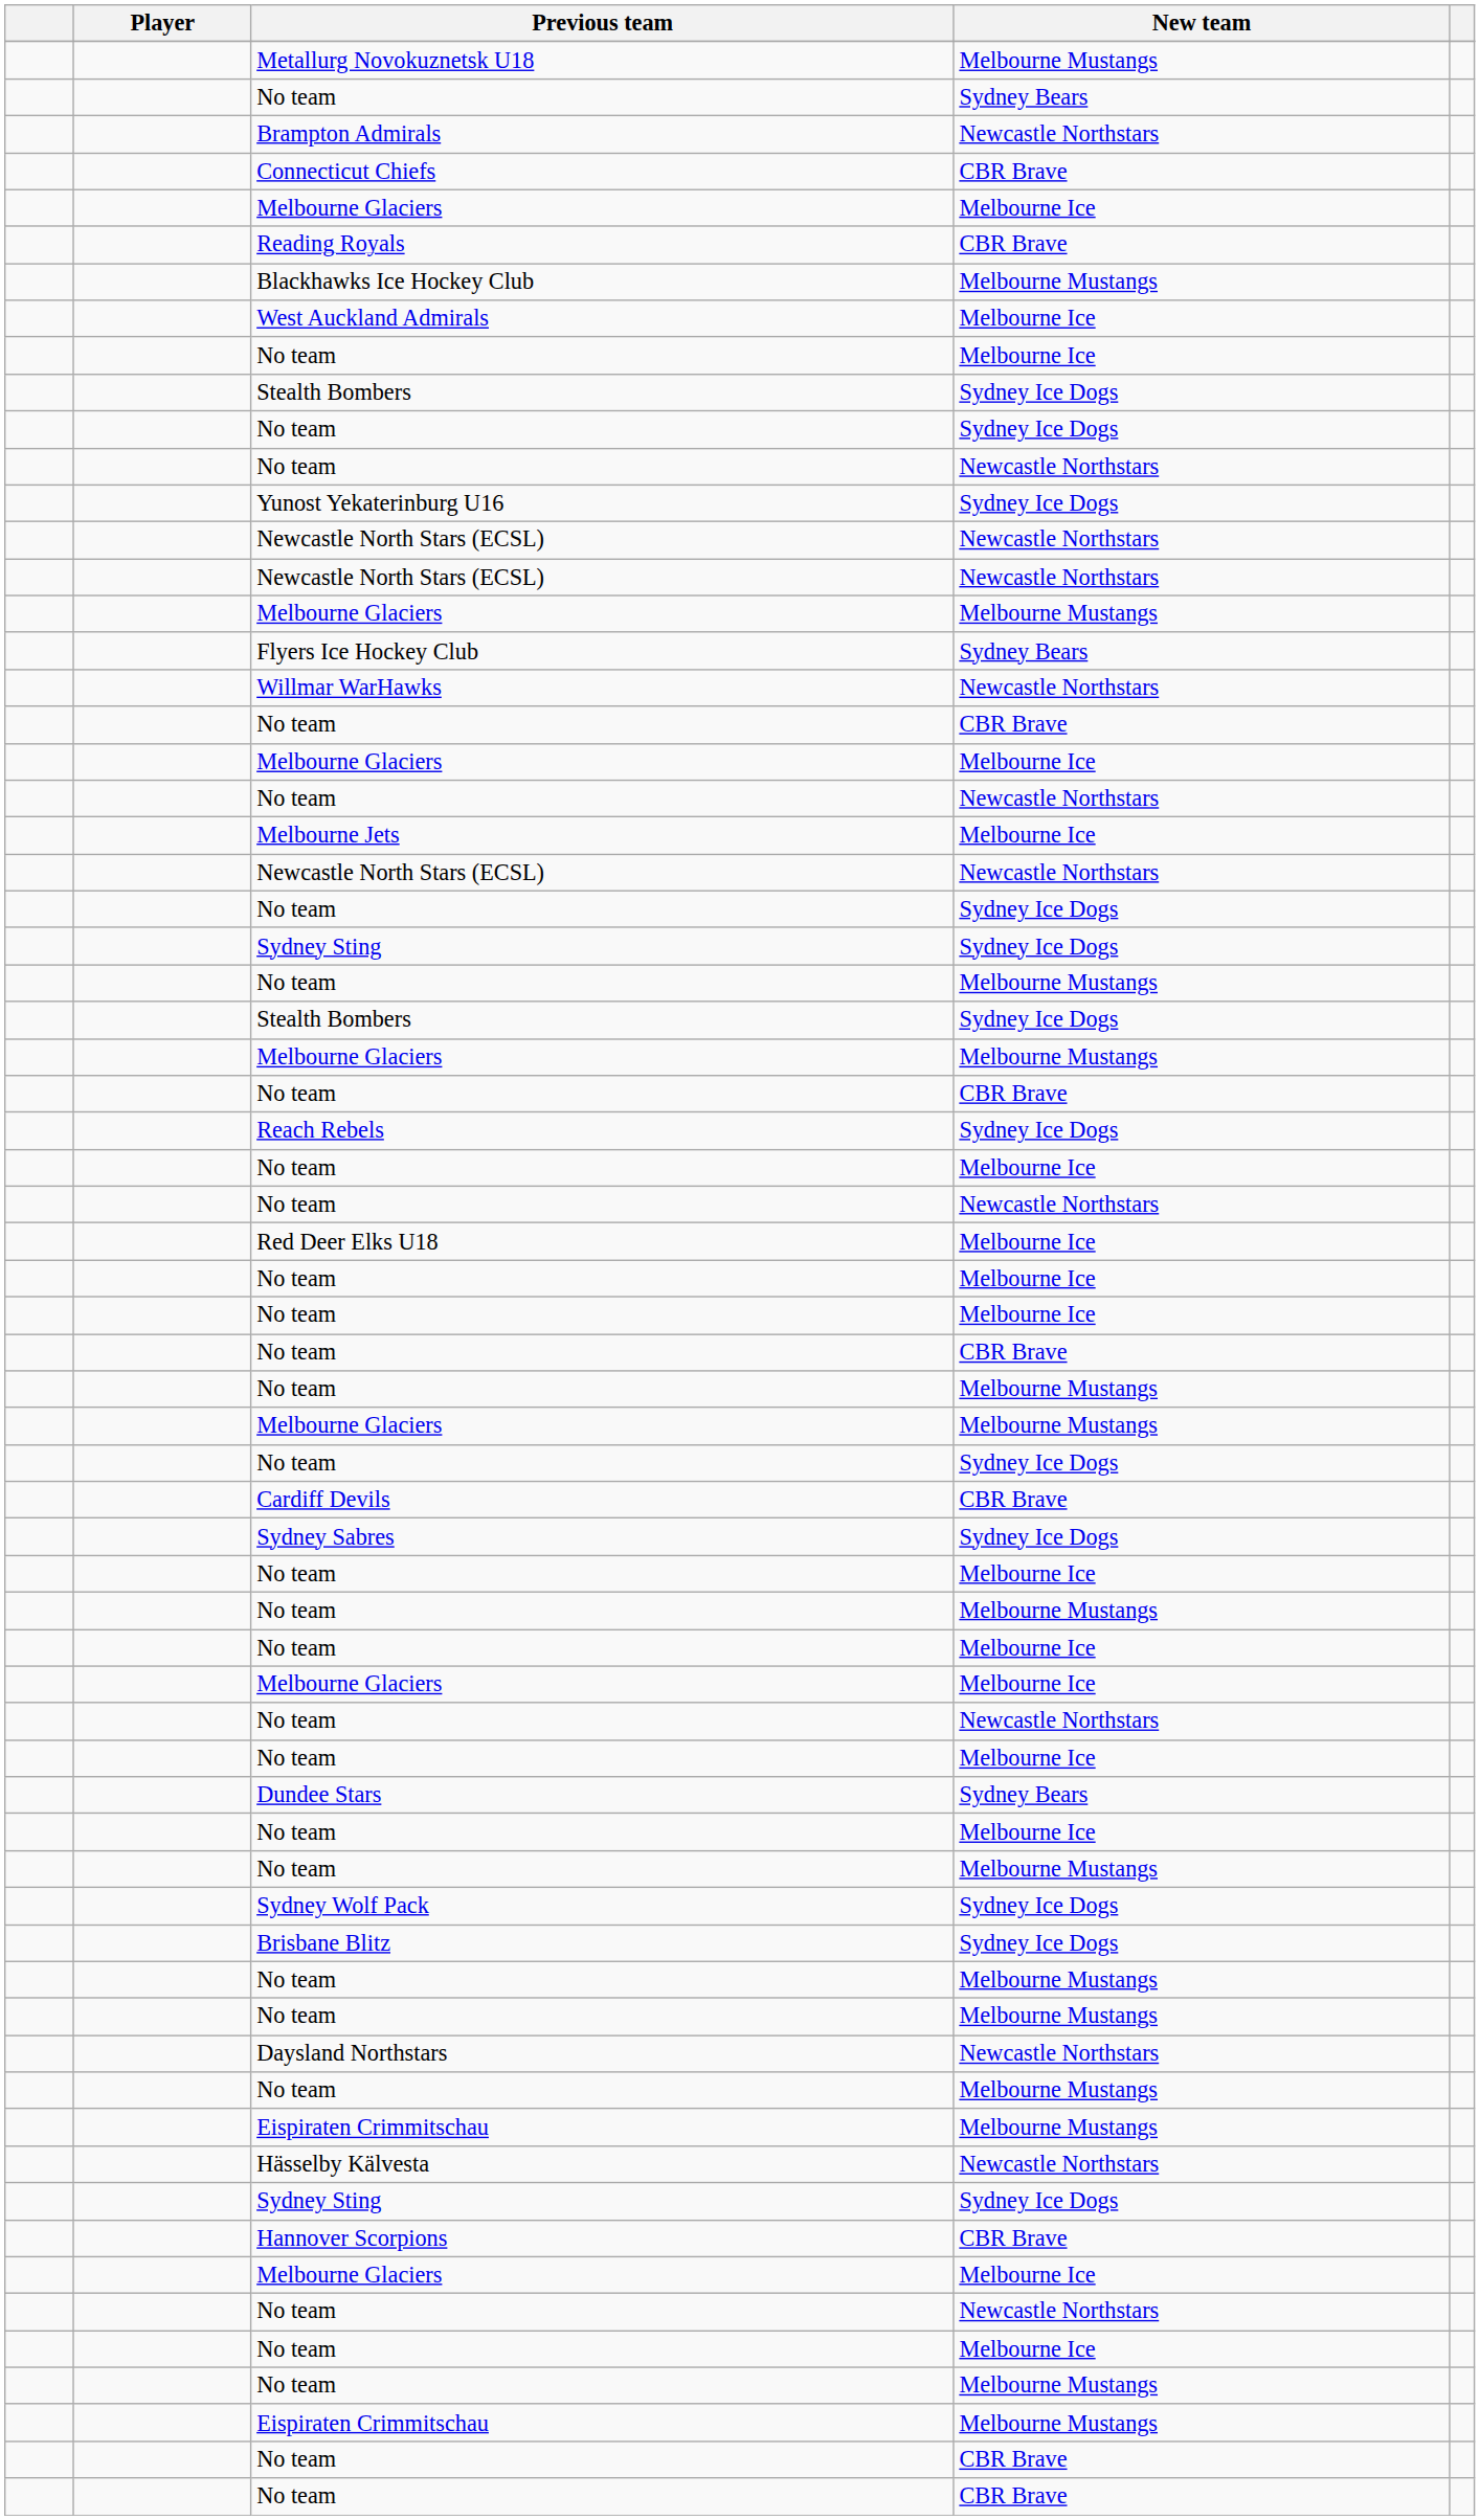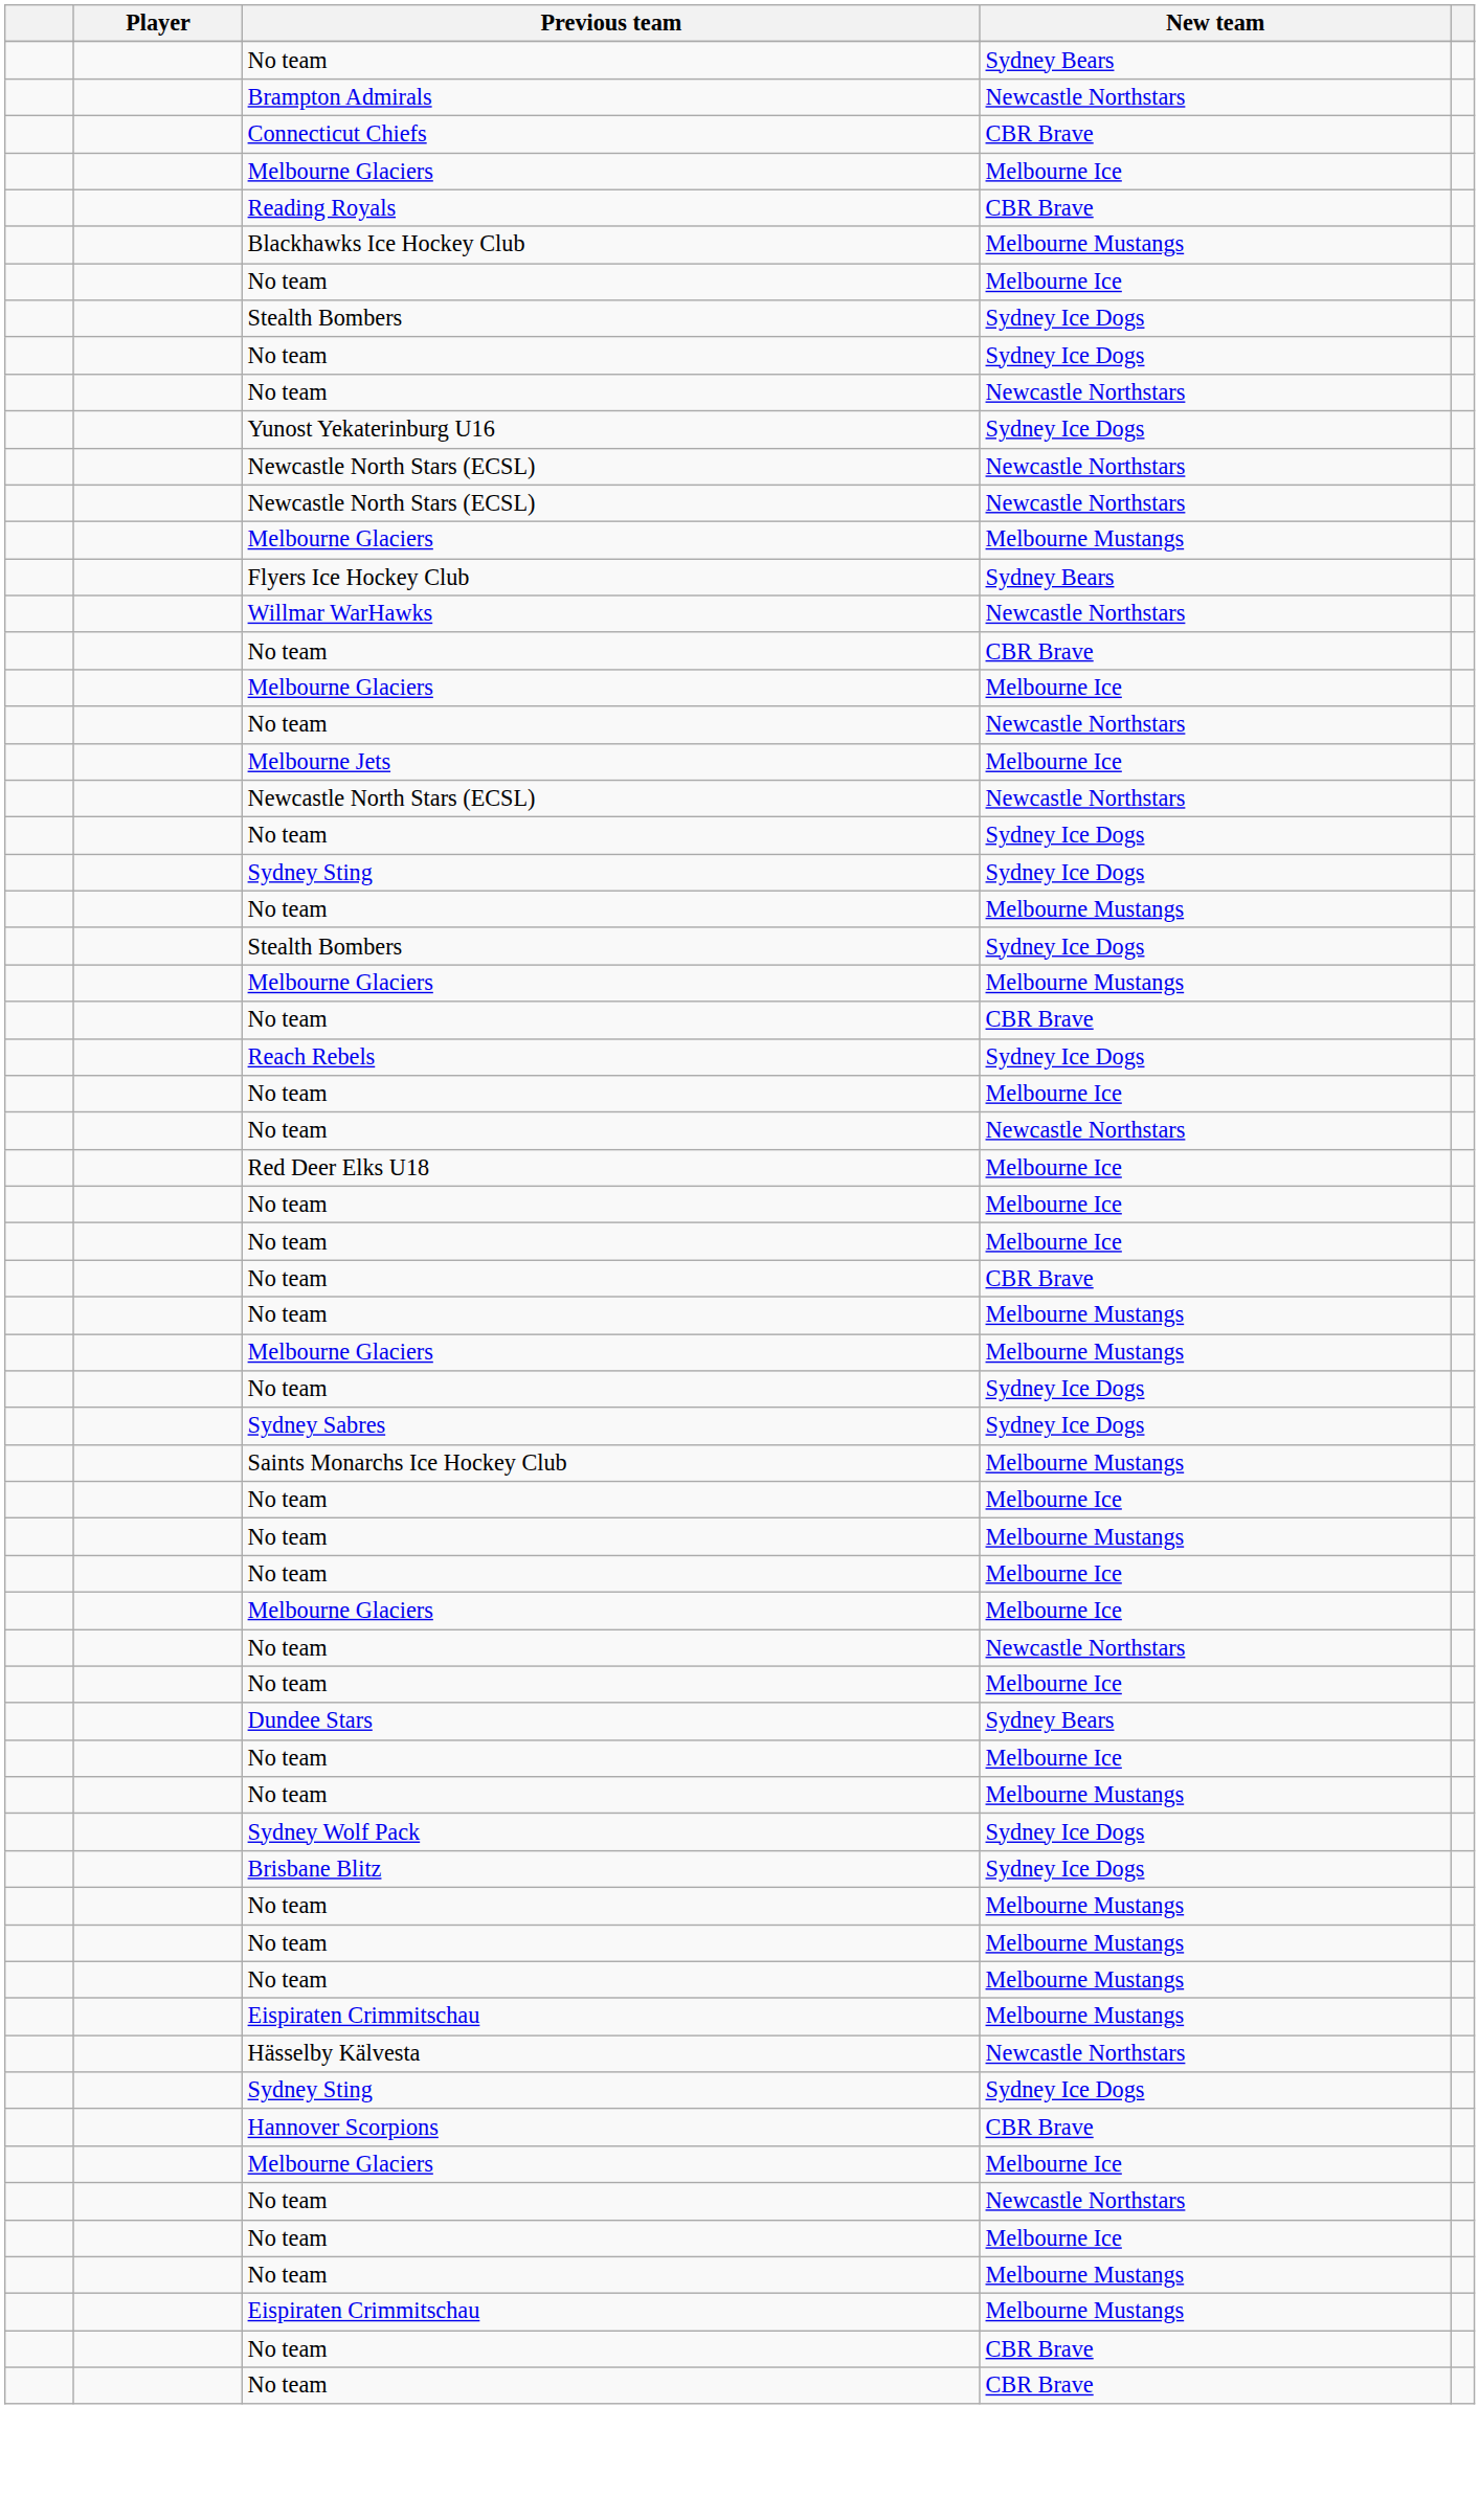 <table class="sortable wikitable" width=80% font-size=90%>
 <tr>
 <th width=40></th>
 <th>Player</th>
 <th>Previous team</th>
 <th>New team</th>
 <th class="unsortable"></th>
 </tr>
 <tr>
-</tr>
-<tr>
-<td align="center"></td>
-<td></td>
-<td><a href='#'>Metallurg Novokuznetsk U18</a></td>
-<td><a href='#'>Melbourne Mustangs</a></td>
-<td></td>
 </tr>
 <tr>
 <td align="center"></td>
 <td></td>
 <td>No team</td>
 <td><a href='#'>Sydney Bears</a></td>
 <td></td>
 </tr>
 <tr>
 <td align="center"></td>
 <td></td>
 <td><a href='#'>Brampton Admirals</a></td>
 <td><a href='#'>Newcastle Northstars</a></td>
 <td></td>
 </tr>
 <tr>
 <td align="center"></td>
 <td></td>
 <td><a href='#'>Connecticut Chiefs</a></td>
 <td><a href='#'>CBR Brave</a></td>
 <td></td>
 </tr>
 <tr>
 <td align="center"></td>
 <td></td>
 <td><a href='#'>Melbourne Glaciers</a></td>
 <td><a href='#'>Melbourne Ice</a></td>
 <td></td>
 </tr>
 <tr>
 <td align="center"></td>
 <td></td>
 <td><a href='#'>Reading Royals</a></td>
 <td><a href='#'>CBR Brave</a></td>
 <td></td>
 </tr>
 <tr>
 <td align="center"></td>
 <td></td>
 <td>Blackhawks Ice Hockey Club</td>
 <td><a href='#'>Melbourne Mustangs</a></td>
-<td></td>
-</tr>
-<tr>
-<td align="center"></td>
-<td></td>
-<td><a href='#'>West Auckland Admirals</a></td>
-<td><a href='#'>Melbourne Ice</a></td>
 <td></td>
 </tr>
 <tr>
 <td align="center"></td>
 <td></td>
 <td>No team</td>
 <td><a href='#'>Melbourne Ice</a></td>
 <td></td>
 </tr>
 <tr>
 <td align="center"></td>
 <td></td>
 <td>Stealth Bombers</td>
 <td><a href='#'>Sydney Ice Dogs</a></td>
 <td></td>
 </tr>
 <tr>
 <td align="center"></td>
 <td></td>
 <td>No team</td>
 <td><a href='#'>Sydney Ice Dogs</a></td>
 <td></td>
 </tr>
 <tr>
 <td align="center"></td>
 <td></td>
 <td>No team</td>
 <td><a href='#'>Newcastle Northstars</a></td>
 <td></td>
 </tr>
 <tr>
 <td align="center"></td>
 <td></td>
 <td>Yunost Yekaterinburg U16</td>
 <td><a href='#'>Sydney Ice Dogs</a></td>
 <td></td>
 </tr>
 <tr>
 <td align="center"></td>
 <td></td>
 <td>Newcastle North Stars (ECSL)</td>
 <td><a href='#'>Newcastle Northstars</a></td>
 <td></td>
 </tr>
 <tr>
 <td align="center"></td>
 <td></td>
 <td>Newcastle North Stars (ECSL)</td>
 <td><a href='#'>Newcastle Northstars</a></td>
 <td></td>
 </tr>
 <tr>
 <td align="center"></td>
 <td></td>
 <td><a href='#'>Melbourne Glaciers</a></td>
 <td><a href='#'>Melbourne Mustangs</a></td>
 <td></td>
 </tr>
 <tr>
 <td align="center"></td>
 <td></td>
 <td>Flyers Ice Hockey Club</td>
 <td><a href='#'>Sydney Bears</a></td>
 <td></td>
 </tr>
 <tr>
 <td align="center"></td>
 <td></td>
 <td><a href='#'>Willmar WarHawks</a></td>
 <td><a href='#'>Newcastle Northstars</a></td>
 <td></td>
 </tr>
 <tr>
 <td align="center"></td>
 <td></td>
 <td>No team</td>
 <td><a href='#'>CBR Brave</a></td>
 <td></td>
 </tr>
 <tr>
 <td align="center"></td>
 <td></td>
 <td><a href='#'>Melbourne Glaciers</a></td>
 <td><a href='#'>Melbourne Ice</a></td>
 <td></td>
 </tr>
 <tr>
 <td align="center"></td>
 <td></td>
 <td>No team</td>
 <td><a href='#'>Newcastle Northstars</a></td>
 <td></td>
 </tr>
 <tr>
 <td align="center"></td>
 <td></td>
 <td><a href='#'>Melbourne Jets</a></td>
 <td><a href='#'>Melbourne Ice</a></td>
 <td></td>
 </tr>
 <tr>
 <td align="center"></td>
 <td></td>
 <td>Newcastle North Stars (ECSL)</td>
 <td><a href='#'>Newcastle Northstars</a></td>
 <td></td>
 </tr>
 <tr>
 <td align="center"></td>
 <td></td>
 <td>No team</td>
 <td><a href='#'>Sydney Ice Dogs</a></td>
 <td></td>
 </tr>
 <tr>
 <td align="center"></td>
 <td></td>
 <td><a href='#'>Sydney Sting</a></td>
 <td><a href='#'>Sydney Ice Dogs</a></td>
 <td></td>
 </tr>
 <tr>
 <td align="center"></td>
 <td></td>
 <td>No team</td>
 <td><a href='#'>Melbourne Mustangs</a></td>
 <td></td>
 </tr>
 <tr>
 <td align="center"></td>
 <td></td>
 <td>Stealth Bombers</td>
 <td><a href='#'>Sydney Ice Dogs</a></td>
 <td></td>
 </tr>
 <tr>
 <td align="center"></td>
 <td></td>
 <td><a href='#'>Melbourne Glaciers</a></td>
 <td><a href='#'>Melbourne Mustangs</a></td>
 <td></td>
 </tr>
 <tr>
 <td align="center"></td>
 <td></td>
 <td>No team</td>
 <td><a href='#'>CBR Brave</a></td>
 <td></td>
 </tr>
 <tr>
 <td align="center"></td>
 <td></td>
 <td><a href='#'>Reach Rebels</a></td>
 <td><a href='#'>Sydney Ice Dogs</a></td>
 <td></td>
 </tr>
 <tr>
 <td align="center"></td>
 <td></td>
 <td>No team</td>
 <td><a href='#'>Melbourne Ice</a></td>
 <td></td>
 </tr>
 <tr>
 <td align="center"></td>
 <td></td>
 <td>No team</td>
 <td><a href='#'>Newcastle Northstars</a></td>
 <td></td>
 </tr>
 <tr>
 <td align="center"></td>
 <td></td>
 <td>Red Deer Elks U18</td>
 <td><a href='#'>Melbourne Ice</a></td>
 <td></td>
 </tr>
 <tr>
 <td align="center"></td>
 <td></td>
 <td>No team</td>
 <td><a href='#'>Melbourne Ice</a></td>
 <td></td>
 </tr>
 <tr>
 <td align="center"></td>
 <td></td>
 <td>No team</td>
 <td><a href='#'>Melbourne Ice</a></td>
 <td></td>
 </tr>
 <tr>
 <td align="center"></td>
 <td></td>
 <td>No team</td>
 <td><a href='#'>CBR Brave</a></td>
 <td></td>
 </tr>
 <tr>
 <td align="center"></td>
 <td></td>
 <td>No team</td>
 <td><a href='#'>Melbourne Mustangs</a></td>
 <td></td>
 </tr>
 <tr>
 <td align="center"></td>
 <td></td>
 <td><a href='#'>Melbourne Glaciers</a></td>
 <td><a href='#'>Melbourne Mustangs</a></td>
 <td></td>
 </tr>
 <tr>
 <td align="center"></td>
 <td></td>
 <td>No team</td>
 <td><a href='#'>Sydney Ice Dogs</a></td>
 <td></td>
 </tr>
 <tr>
 <td align="center"></td>
 <td></td>
-<td><a href='#'>Cardiff Devils</a></td>
-<td><a href='#'>CBR Brave</a></td>
+<td><a href='#'>Sydney Sabres</a></td>
+<td><a href='#'>Sydney Ice Dogs</a></td>
 <td></td>
 </tr>
 <tr>
 <td align="center"></td>
 <td></td>
-<td><a href='#'>Sydney Sabres</a></td>
-<td><a href='#'>Sydney Ice Dogs</a></td>
+<td>Saints Monarchs Ice Hockey Club</td>
+<td><a href='#'>Melbourne Mustangs</a></td>
 <td></td>
 </tr>
 <tr>
 <td align="center"></td>
 <td></td>
 <td>No team</td>
 <td><a href='#'>Melbourne Ice</a></td>
 <td></td>
 </tr>
 <tr>
 <td align="center"></td>
 <td></td>
 <td>No team</td>
 <td><a href='#'>Melbourne Mustangs</a></td>
 <td></td>
 </tr>
 <tr>
 <td align="center"></td>
 <td></td>
 <td>No team</td>
 <td><a href='#'>Melbourne Ice</a></td>
 <td></td>
 </tr>
 <tr>
 <td align="center"></td>
 <td></td>
 <td><a href='#'>Melbourne Glaciers</a></td>
 <td><a href='#'>Melbourne Ice</a></td>
 <td></td>
 </tr>
 <tr>
 <td align="center"></td>
 <td></td>
 <td>No team</td>
 <td><a href='#'>Newcastle Northstars</a></td>
 <td></td>
 </tr>
 <tr>
 <td align="center"></td>
 <td></td>
 <td>No team</td>
 <td><a href='#'>Melbourne Ice</a></td>
 <td></td>
 </tr>
 <tr>
 <td align="center"></td>
 <td></td>
 <td><a href='#'>Dundee Stars</a></td>
 <td><a href='#'>Sydney Bears</a></td>
 <td></td>
 </tr>
 <tr>
 <td align="center"></td>
 <td></td>
 <td>No team</td>
 <td><a href='#'>Melbourne Ice</a></td>
 <td></td>
 </tr>
 <tr>
 <td align="center"></td>
 <td></td>
 <td>No team</td>
 <td><a href='#'>Melbourne Mustangs</a></td>
 <td></td>
 </tr>
 <tr>
 <td align="center"></td>
 <td></td>
 <td><a href='#'>Sydney Wolf Pack</a></td>
 <td><a href='#'>Sydney Ice Dogs</a></td>
 <td></td>
 </tr>
 <tr>
 <td align="center"></td>
 <td></td>
 <td><a href='#'>Brisbane Blitz</a></td>
 <td><a href='#'>Sydney Ice Dogs</a></td>
 <td></td>
 </tr>
 <tr>
 <td align="center"></td>
 <td></td>
 <td>No team</td>
 <td><a href='#'>Melbourne Mustangs</a></td>
 <td></td>
 </tr>
 <tr>
 <td align="center"></td>
 <td></td>
 <td>No team</td>
 <td><a href='#'>Melbourne Mustangs</a></td>
 <td></td>
 </tr>
 <tr>
 <td align="center"></td>
 <td></td>
-<td>Daysland Northstars</td>
-<td><a href='#'>Newcastle Northstars</a></td>
-<td></td>
-</tr>
-<tr>
-<td align="center"></td>
-<td></td>
 <td>No team</td>
 <td><a href='#'>Melbourne Mustangs</a></td>
 <td></td>
 </tr>
 <tr>
 <td align="center"></td>
 <td></td>
 <td><a href='#'>Eispiraten Crimmitschau</a></td>
 <td><a href='#'>Melbourne Mustangs</a></td>
 <td></td>
 </tr>
 <tr>
 <td align="center"></td>
 <td></td>
 <td>Hässelby Kälvesta</td>
 <td><a href='#'>Newcastle Northstars</a></td>
 <td></td>
 </tr>
 <tr>
 <td align="center"></td>
 <td></td>
 <td><a href='#'>Sydney Sting</a></td>
 <td><a href='#'>Sydney Ice Dogs</a></td>
 <td></td>
 </tr>
 <tr>
 <td align="center"></td>
 <td></td>
 <td><a href='#'>Hannover Scorpions</a></td>
 <td><a href='#'>CBR Brave</a></td>
 <td></td>
 </tr>
 <tr>
 <td align="center"></td>
 <td></td>
 <td><a href='#'>Melbourne Glaciers</a></td>
 <td><a href='#'>Melbourne Ice</a></td>
 <td></td>
 </tr>
 <tr>
 <td align="center"></td>
 <td></td>
 <td>No team</td>
 <td><a href='#'>Newcastle Northstars</a></td>
 <td></td>
 </tr>
 <tr>
 <td align="center"></td>
 <td></td>
 <td>No team</td>
 <td><a href='#'>Melbourne Ice</a></td>
 <td></td>
 </tr>
 <tr>
 <td align="center"></td>
 <td></td>
 <td>No team</td>
 <td><a href='#'>Melbourne Mustangs</a></td>
 <td></td>
 </tr>
 <tr>
 <td align="center"></td>
 <td></td>
 <td><a href='#'>Eispiraten Crimmitschau</a></td>
 <td><a href='#'>Melbourne Mustangs</a></td>
 <td></td>
 </tr>
 <tr>
 <td align="center"></td>
 <td></td>
 <td>No team</td>
 <td><a href='#'>CBR Brave</a></td>
 <td></td>
 </tr>
 <tr>
 <td align="center"></td>
 <td></td>
 <td>No team</td>
 <td><a href='#'>CBR Brave</a></td>
 <td></td>
 </tr>
 </table>
